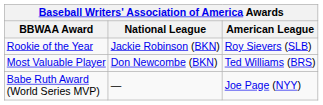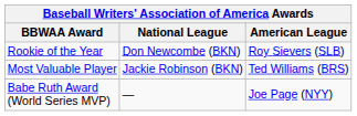 <table class="wikitable">
 <tr>
 <th colspan="3"><a href='#'>Baseball Writers' Association of America</a> Awards</th>
 </tr>
 <tr>
 <th>BBWAA Award</th>
 <th>National League</th>
 <th>American League</th>
 </tr>
 <tr>
 <td><a href='#'>Rookie of the Year</a></td>
-<td><a href='#'>Jackie Robinson</a> (<a href='#'>BKN</a>)</td>
+<td><a href='#'>Don Newcombe</a> (<a href='#'>BKN</a>)</td>
 <td><a href='#'>Roy Sievers</a> (<a href='#'>SLB</a>)</td>
 </tr>
 <tr>
 <td><a href='#'>Most Valuable Player</a></td>
-<td><a href='#'>Don Newcombe</a> (<a href='#'>BKN</a>)</td>
+<td><a href='#'>Jackie Robinson</a> (<a href='#'>BKN</a>)</td>
 <td><a href='#'>Ted Williams</a> (<a href='#'>BRS</a>)</td>
 </tr>
 <tr>
 <td><a href='#'>Babe Ruth Award</a><br>(World Series MVP)</td>
 <td>—</td>
 <td><a href='#'>Joe Page</a> (<a href='#'>NYY</a>)</td>
 </tr>
 </table>
